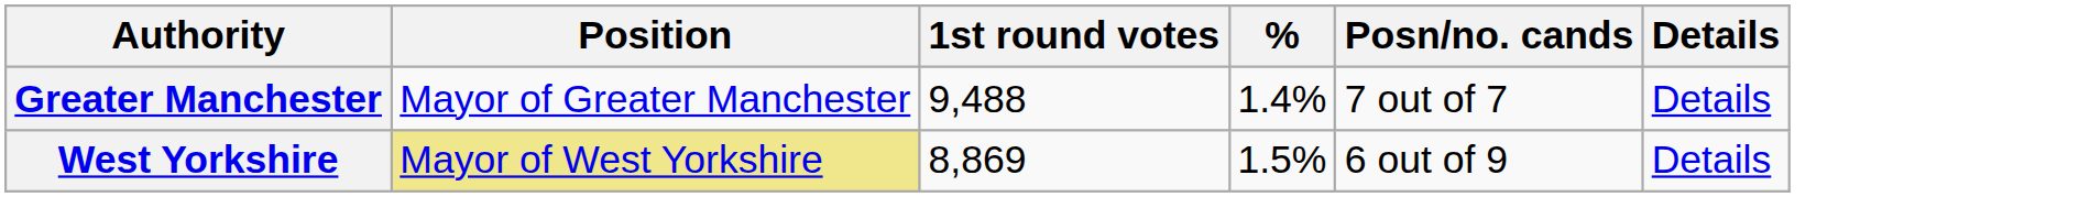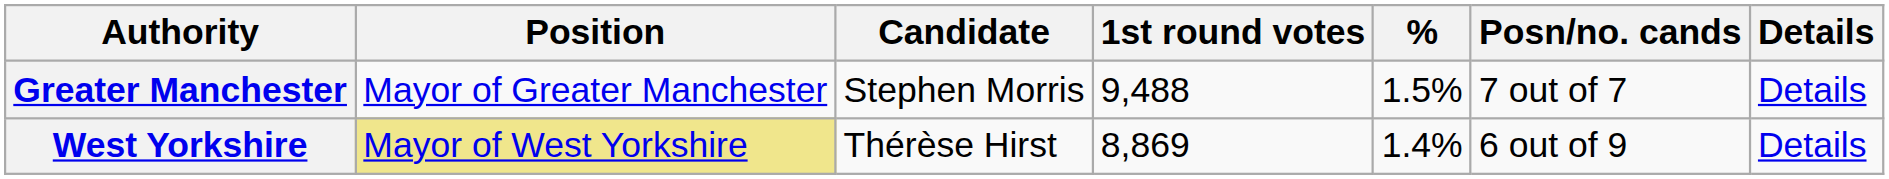 <table class="wikitable">
 <tr>
 <th>Authority</th>
 <th>Position</th>
+<th>Candidate</th>
 <th>1st round votes</th>
 <th>%</th>
 <th>Posn/no. cands</th>
 <th>Details</th>
 </tr>
 <tr>
 <th><a href='#'>Greater Manchester</a></th>
 <td><a href='#'>Mayor of Greater Manchester</a></td>
+<td>Stephen Morris</td>
 <td>9,488</td>
-<td>1.4%</td>
+<td>1.5%</td>
 <td>7 out of 7</td>
 <td><a href='#'>Details</a></td>
 </tr>
 <tr>
 <th><a href='#'>West Yorkshire</a></th>
 <td style="background: khaki;"><a href='#'>Mayor of West Yorkshire</a></td>
+<td>Thérèse Hirst</td>
 <td>8,869</td>
-<td>1.5%</td>
+<td>1.4%</td>
 <td>6 out of 9</td>
 <td><a href='#'>Details</a></td>
 </tr>
 </table>
